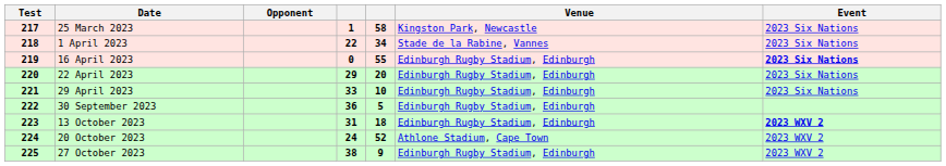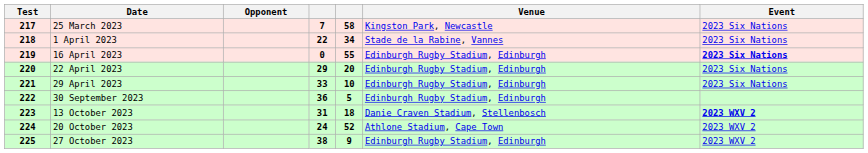 <table class="wikitable sortable" style="width:100%">
 <tr>
 <th>Test</th>
 <th>Date</th>
 <th>Opponent</th>
 <th></th>
 <th></th>
 <th>Venue</th>
 <th>Event</th>
 </tr>
 <tr bgcolor="FFE4E1">
 <td align="center"><strong>217</strong></td>
 <td>25 March 2023</td>
 <td></td>
-<td align="center"><strong>1</strong></td>
+<td align="center"><strong>7</strong></td>
 <td align="center"><strong>58</strong></td>
 <td><a href='#'>Kingston Park</a>, <a href='#'>Newcastle</a></td>
 <td><a href='#'>2023 Six Nations</a></td>
 </tr>
 <tr bgcolor="FFE4E1">
 <td align="center"><strong>218</strong></td>
 <td>1 April 2023</td>
 <td></td>
 <td align="center"><strong>22</strong></td>
 <td align="center"><strong>34</strong></td>
 <td><a href='#'>Stade de la Rabine</a>, <a href='#'>Vannes</a></td>
 <td><a href='#'>2023 Six Nations</a></td>
 </tr>
 <tr bgcolor="FFE4E1">
 <td align="center"><strong>219</strong></td>
 <td>16 April 2023</td>
 <td></td>
 <td align="center"><strong>0</strong></td>
 <td align="center"><strong>55</strong></td>
 <td><a href='#'>Edinburgh Rugby Stadium</a>, <a href='#'>Edinburgh</a></td>
 <td><strong><a href='#'>2023 Six Nations</a></strong></td>
 </tr>
 <tr bgcolor="CCFFCC">
 <td align="center"><strong>220</strong></td>
 <td>22 April 2023</td>
 <td></td>
 <td align="center"><strong>29</strong></td>
 <td align="center"><strong>20</strong></td>
 <td><a href='#'>Edinburgh Rugby Stadium</a>, <a href='#'>Edinburgh</a></td>
 <td><a href='#'>2023 Six Nations</a></td>
 </tr>
 <tr bgcolor="CCFFCC">
 <td align="center"><strong>221</strong></td>
 <td>29 April 2023</td>
 <td></td>
 <td align="center"><strong>33</strong></td>
 <td align="center"><strong>10</strong></td>
 <td><a href='#'>Edinburgh Rugby Stadium</a>, <a href='#'>Edinburgh</a></td>
 <td><a href='#'>2023 Six Nations</a></td>
 </tr>
 <tr bgcolor="CCFFCC">
 <td align="center"><strong>222</strong></td>
 <td>30 September 2023</td>
 <td></td>
 <td align="center"><strong>36</strong></td>
 <td align="center"><strong>5</strong></td>
 <td><a href='#'>Edinburgh Rugby Stadium</a>, <a href='#'>Edinburgh</a></td>
 <td></td>
 </tr>
 <tr bgcolor="CCFFCC">
 <td align="center"><strong>223</strong></td>
 <td>13 October 2023</td>
 <td></td>
 <td align="center"><strong>31</strong></td>
 <td align="center"><strong>18</strong></td>
-<td><a href='#'>Edinburgh Rugby Stadium</a>, <a href='#'>Edinburgh</a></td>
+<td><a href='#'>Danie Craven Stadium</a>, <a href='#'>Stellenbosch</a></td>
 <td><strong><a href='#'>2023 WXV 2</a></strong></td>
 </tr>
 <tr bgcolor="CCFFCC">
 <td align="center"><strong>224</strong></td>
 <td>20 October 2023</td>
 <td></td>
 <td align="center"><strong>24</strong></td>
 <td align="center"><strong>52</strong></td>
 <td><a href='#'>Athlone Stadium</a>, <a href='#'>Cape Town</a></td>
 <td><a href='#'>2023 WXV 2</a></td>
 </tr>
 <tr bgcolor="CCFFCC">
 <td align="center"><strong>225</strong></td>
 <td>27 October 2023</td>
 <td></td>
 <td align="center"><strong>38</strong></td>
 <td align="center"><strong>9</strong></td>
 <td><a href='#'>Edinburgh Rugby Stadium</a>, <a href='#'>Edinburgh</a></td>
 <td><a href='#'>2023 WXV 2</a></td>
 </tr>
 </table>
